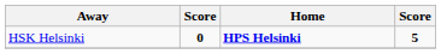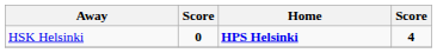 <table class="wikitable">
 <tr>
 <th width="200">Away</th>
 <th width="40">Score</th>
 <th width="200">Home</th>
 <th width="40">Score</th>
 </tr>
 <tr>
 <td><a href='#'>HSK Helsinki</a></td>
 <td align=center><strong>0</strong></td>
 <td><strong><a href='#'>HPS Helsinki</a></strong></td>
-<td align=center><strong>5</strong></td>
+<td align=center><strong>4</strong></td>
 </tr>
 <tr>
 </tr>
 </table>
